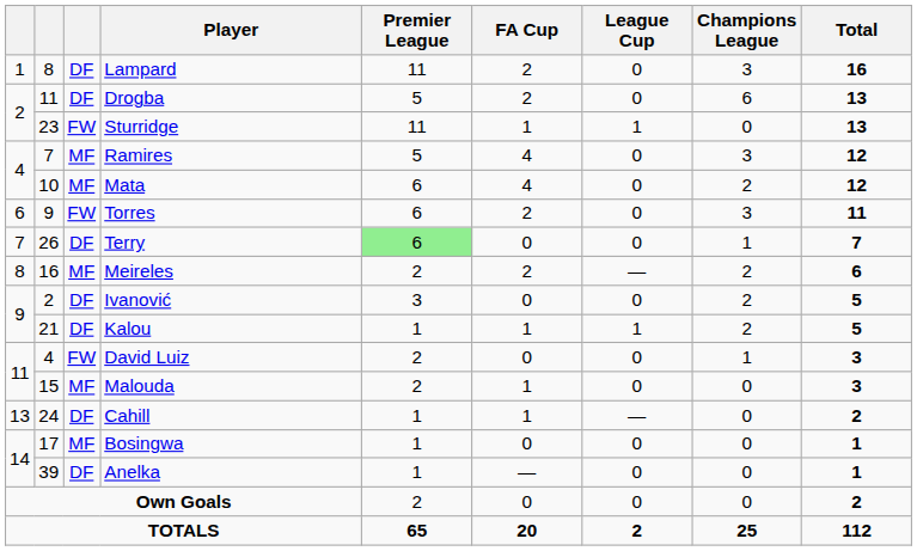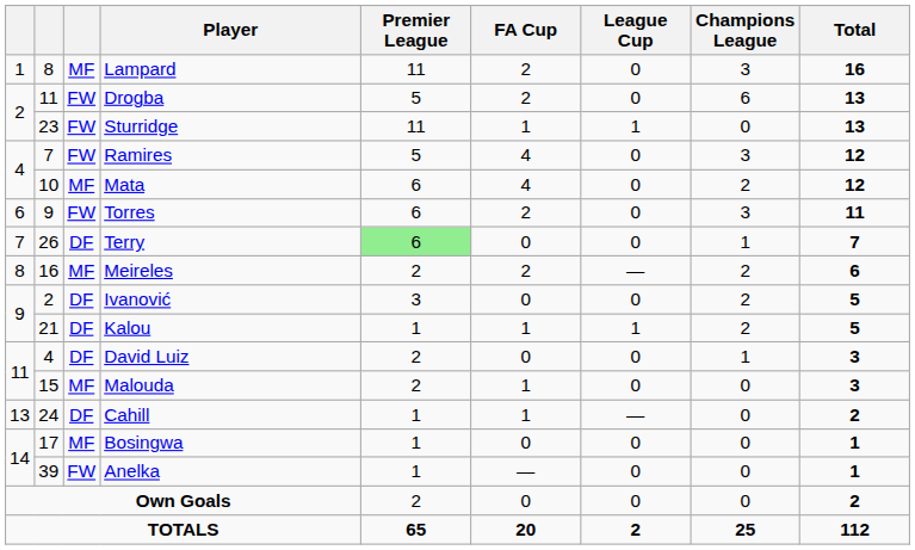 <table class="wikitable sortable" style="font-size: 90%; text-align: center;">
 <tr>
 <th width=10></th>
 <th width=10></th>
 <th width=10></th>
 <th width=200>Player</th>
 <th width=80>Premier League</th>
 <th width=80>FA Cup</th>
 <th width=80>League Cup</th>
 <th width=80>Champions League</th>
 <th width=80><strong>Total</strong></th>
 </tr>
 <tr>
 <td>1</td>
 <td>8</td>
-<td><a href='#'>DF</a></td>
+<td><a href='#'>MF</a></td>
 <td align=left> <a href='#'>Lampard</a></td>
 <td>11</td>
 <td>2</td>
 <td>0</td>
 <td>3</td>
 <td><strong>16</strong></td>
 </tr>
 <tr>
 <td rowspan=2>2</td>
 <td>11</td>
-<td><a href='#'>DF</a></td>
+<td><a href='#'>FW</a></td>
 <td align=left> <a href='#'>Drogba</a></td>
 <td>5</td>
 <td>2</td>
 <td>0</td>
 <td>6</td>
 <td><strong>13</strong></td>
 </tr>
 <tr>
 <td>23</td>
 <td><a href='#'>FW</a></td>
 <td align=left> <a href='#'>Sturridge</a></td>
 <td>11</td>
 <td>1</td>
 <td>1</td>
 <td>0</td>
 <td><strong>13</strong></td>
 </tr>
 <tr>
 <td rowspan=2>4</td>
 <td>7</td>
-<td><a href='#'>MF</a></td>
+<td><a href='#'>FW</a></td>
 <td align=left> <a href='#'>Ramires</a></td>
 <td>5</td>
 <td>4</td>
 <td>0</td>
 <td>3</td>
 <td><strong>12</strong></td>
 </tr>
 <tr>
 <td>10</td>
 <td><a href='#'>MF</a></td>
 <td align=left> <a href='#'>Mata</a></td>
 <td>6</td>
 <td>4</td>
 <td>0</td>
 <td>2</td>
 <td><strong>12</strong></td>
 </tr>
 <tr>
 <td>6</td>
 <td>9</td>
 <td><a href='#'>FW</a></td>
 <td align=left> <a href='#'>Torres</a></td>
 <td>6</td>
 <td>2</td>
 <td>0</td>
 <td>3</td>
 <td><strong>11</strong></td>
 </tr>
 <tr>
 <td>7</td>
 <td>26</td>
 <td><a href='#'>DF</a></td>
 <td align=left> <a href='#'>Terry</a></td>
 <td style="background: lightgreen;">6</td>
 <td>0</td>
 <td>0</td>
 <td>1</td>
 <td><strong>7</strong></td>
 </tr>
 <tr>
 <td>8</td>
 <td>16</td>
 <td><a href='#'>MF</a></td>
 <td align=left> <a href='#'>Meireles</a></td>
 <td>2</td>
 <td>2</td>
 <td>—</td>
 <td>2</td>
 <td><strong>6</strong></td>
 </tr>
 <tr>
 <td rowspan=2>9</td>
 <td>2</td>
 <td><a href='#'>DF</a></td>
 <td align=left> <a href='#'>Ivanović</a></td>
 <td>3</td>
 <td>0</td>
 <td>0</td>
 <td>2</td>
 <td><strong>5</strong></td>
 </tr>
 <tr>
 <td>21</td>
 <td><a href='#'>DF</a></td>
 <td align=left> <a href='#'>Kalou</a></td>
 <td>1</td>
 <td>1</td>
 <td>1</td>
 <td>2</td>
 <td><strong>5</strong></td>
 </tr>
 <tr>
 <td rowspan=2>11</td>
 <td>4</td>
-<td><a href='#'>FW</a></td>
+<td><a href='#'>DF</a></td>
 <td align=left> <a href='#'>David Luiz</a></td>
 <td>2</td>
 <td>0</td>
 <td>0</td>
 <td>1</td>
 <td><strong>3</strong></td>
 </tr>
 <tr>
 <td>15</td>
 <td><a href='#'>MF</a></td>
 <td align=left> <a href='#'>Malouda</a></td>
 <td>2</td>
 <td>1</td>
 <td>0</td>
 <td>0</td>
 <td><strong>3</strong></td>
 </tr>
 <tr>
 <td>13</td>
 <td>24</td>
 <td><a href='#'>DF</a></td>
 <td align=left> <a href='#'>Cahill</a></td>
 <td>1</td>
 <td>1</td>
 <td>—</td>
 <td>0</td>
 <td><strong>2</strong></td>
 </tr>
 <tr>
 <td rowspan=2>14</td>
 <td>17</td>
 <td><a href='#'>MF</a></td>
 <td align=left> <a href='#'>Bosingwa</a></td>
 <td>1</td>
 <td>0</td>
 <td>0</td>
 <td>0</td>
 <td><strong>1</strong></td>
 </tr>
 <tr>
 <td>39</td>
-<td><a href='#'>DF</a></td>
+<td><a href='#'>FW</a></td>
 <td align=left> <a href='#'>Anelka</a></td>
 <td>1</td>
 <td>—</td>
 <td>0</td>
 <td>0</td>
 <td><strong>1</strong></td>
 </tr>
 <tr>
 <td colspan="4"><strong>Own Goals</strong></td>
 <td>2</td>
 <td>0</td>
 <td>0</td>
 <td>0</td>
 <td><strong>2</strong></td>
 </tr>
 <tr>
 <td colspan="4"><strong>TOTALS</strong></td>
 <td><strong>65</strong></td>
 <td><strong>20</strong></td>
 <td><strong>2</strong></td>
 <td><strong>25</strong></td>
 <td><strong>112</strong></td>
 </tr>
 </table>
